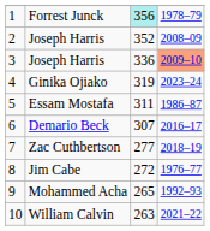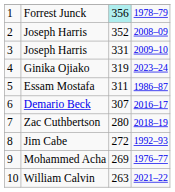 <table class="wikitable">
 <tr>
 </tr>
 <tr>
 <td>1</td>
 <td>Forrest Junck</td>
 <td style="background: paleturquoise;">356</td>
 <td style="font-size:85%;"><a href='#'>1978–79</a></td>
 </tr>
 <tr>
 <td>2</td>
 <td>Joseph Harris</td>
 <td>352</td>
 <td style="font-size:85%;"><a href='#'>2008–09</a></td>
 </tr>
 <tr>
 <td>3</td>
 <td>Joseph Harris</td>
-<td>336</td>
-<td style="background: lightsalmon; font-size:85%;"><a href='#'>2009–10</a></td>
+<td>331</td>
+<td style="font-size:85%;"><a href='#'>2009–10</a></td>
 </tr>
 <tr>
 <td>4</td>
 <td>Ginika Ojiako</td>
 <td>319</td>
 <td style="font-size:85%;"><a href='#'>2023–24</a></td>
 </tr>
 <tr>
 <td>5</td>
 <td>Essam Mostafa</td>
 <td>311</td>
 <td style="font-size:85%;"><a href='#'>1986–87</a></td>
 </tr>
 <tr>
 <td>6</td>
 <td><a href='#'>Demario Beck</a></td>
 <td>307</td>
 <td style="font-size:85%;"><a href='#'>2016–17</a></td>
 </tr>
 <tr>
 <td>7</td>
 <td>Zac Cuthbertson</td>
-<td>277</td>
+<td>280</td>
 <td style="font-size:85%;"><a href='#'>2018–19</a></td>
 </tr>
 <tr>
 <td>8</td>
 <td>Jim Cabe</td>
 <td>272</td>
-<td style="font-size:85%;"><a href='#'>1976–77</a></td>
+<td style="font-size:85%;"><a href='#'>1992–93</a></td>
 </tr>
 <tr>
 <td>9</td>
 <td>Mohammed Acha</td>
-<td>265</td>
-<td style="font-size:85%;"><a href='#'>1992–93</a></td>
+<td>269</td>
+<td style="font-size:85%;"><a href='#'>1976–77</a></td>
 </tr>
 <tr>
 <td>10</td>
 <td>William Calvin</td>
 <td>263</td>
 <td style="font-size:85%;"><a href='#'>2021–22</a></td>
 </tr>
 </table>
